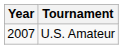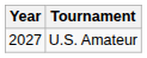 <table class="wikitable">
 <tr>
 <th>Year</th>
 <th>Tournament</th>
 </tr>
 <tr>
-<td>2007</td>
+<td>2027</td>
 <td>U.S. Amateur </td>
 </tr>
 </table>
